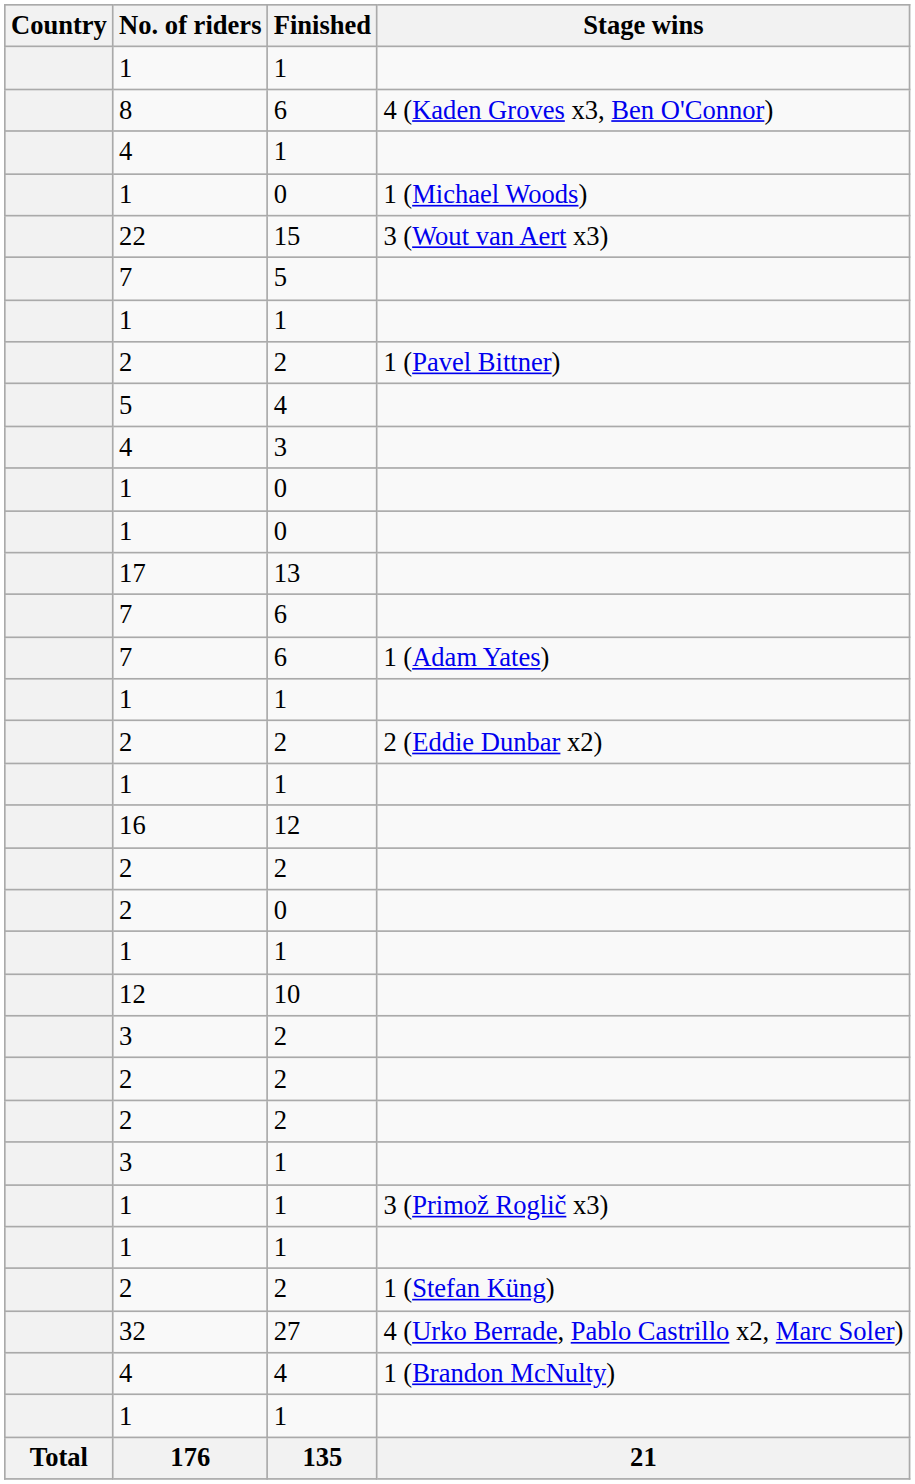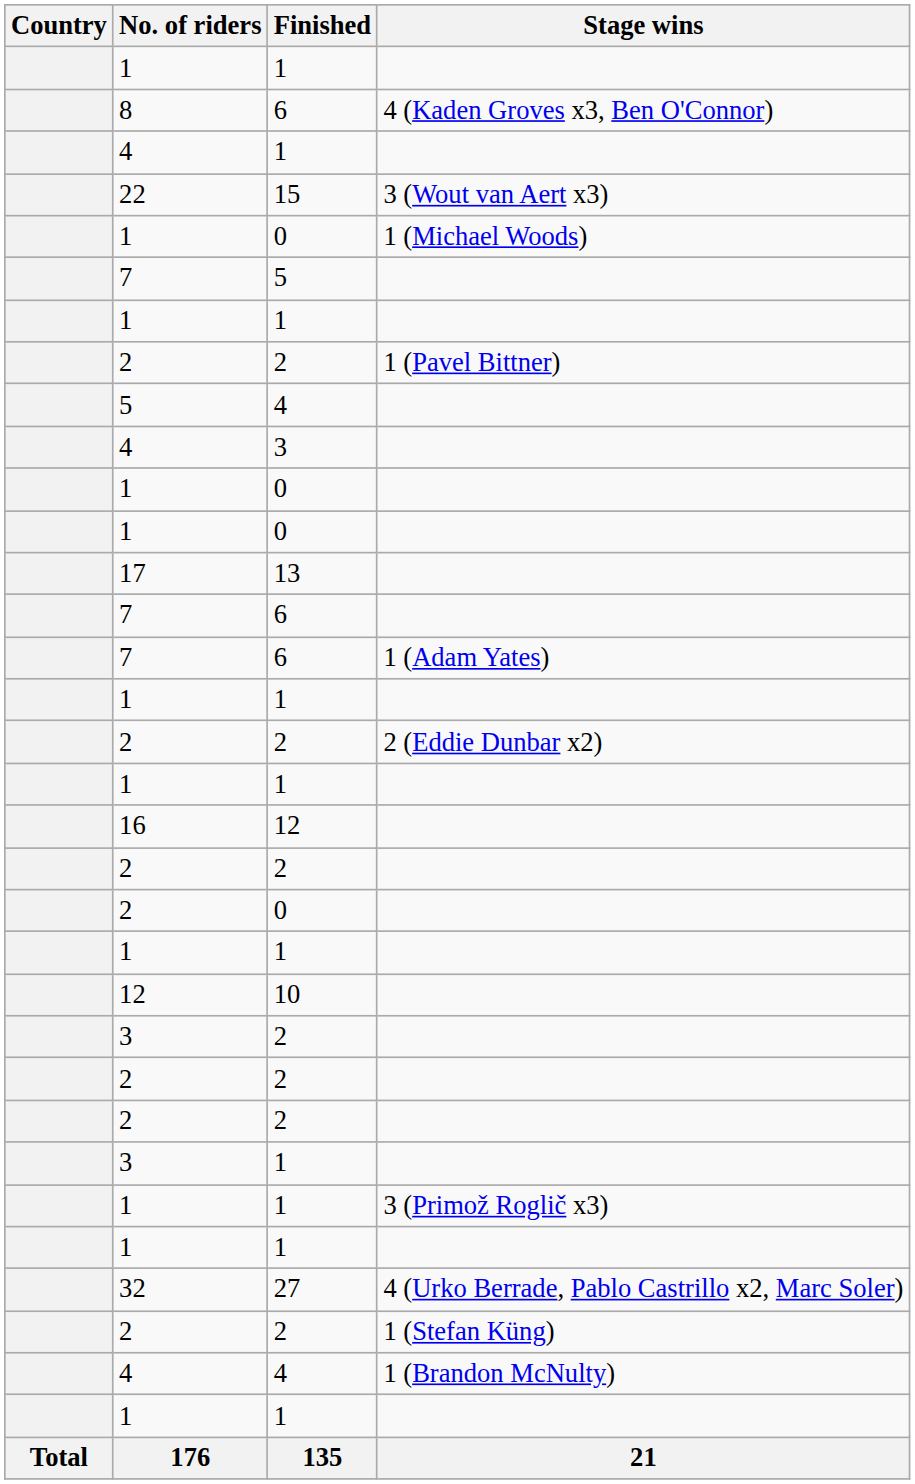 <table class="wikitable sortable plainrowheaders">
 <tr>
 <th scope="col">Country</th>
 <th scope="col">No. of riders</th>
 <th scope="col">Finished</th>
 <th scope="col">Stage wins</th>
 </tr>
 <tr>
 <th scope="row"></th>
 <td>1</td>
 <td>1</td>
 <td></td>
 </tr>
 <tr>
 <th scope="row"></th>
 <td>8</td>
 <td>6</td>
 <td>4 (<a href='#'>Kaden Groves</a> x3, <a href='#'>Ben O'Connor</a>)</td>
 </tr>
 <tr>
 <th scope="row"></th>
 <td>4</td>
 <td>1</td>
 <td></td>
 </tr>
 <tr>
 <th scope="row"></th>
+<td>22</td>
+<td>15</td>
+<td>3 (<a href='#'>Wout van Aert</a> x3)</td>
+</tr>
+<tr>
+<th scope="row"></th>
 <td>1</td>
 <td>0</td>
 <td>1 (<a href='#'>Michael Woods</a>)</td>
-</tr>
-<tr>
-<th scope="row"></th>
-<td>22</td>
-<td>15</td>
-<td>3 (<a href='#'>Wout van Aert</a> x3)</td>
 </tr>
 <tr>
 <th scope="row"></th>
 <td>7</td>
 <td>5</td>
 <td></td>
 </tr>
 <tr>
 <th scope="row"></th>
 <td>1</td>
 <td>1</td>
 <td></td>
 </tr>
 <tr>
 <th scope="row"></th>
 <td>2</td>
 <td>2</td>
 <td>1 (<a href='#'>Pavel Bittner</a>)</td>
 </tr>
 <tr>
 <th scope="row"></th>
 <td>5</td>
 <td>4</td>
 <td></td>
 </tr>
 <tr>
 <th scope="row"></th>
 <td>4</td>
 <td>3</td>
 <td></td>
 </tr>
 <tr>
 <th scope="row"></th>
 <td>1</td>
 <td>0</td>
 <td></td>
 </tr>
 <tr>
 <th scope="row"></th>
 <td>1</td>
 <td>0</td>
 <td></td>
 </tr>
 <tr>
 <th scope="row"></th>
 <td>17</td>
 <td>13</td>
 <td></td>
 </tr>
 <tr>
 <th scope="row"></th>
 <td>7</td>
 <td>6</td>
 <td></td>
 </tr>
 <tr>
 <th scope="row"></th>
 <td>7</td>
 <td>6</td>
 <td>1 (<a href='#'>Adam Yates</a>)</td>
 </tr>
 <tr>
 <th scope="row"></th>
 <td>1</td>
 <td>1</td>
 <td></td>
 </tr>
 <tr>
 <th scope="row"></th>
 <td>2</td>
 <td>2</td>
 <td>2 (<a href='#'>Eddie Dunbar</a> x2)</td>
 </tr>
 <tr>
 <th scope="row"></th>
 <td>1</td>
 <td>1</td>
 <td></td>
 </tr>
 <tr>
 <th scope="row"></th>
 <td>16</td>
 <td>12</td>
 <td></td>
 </tr>
 <tr>
 <th scope="row"></th>
 <td>2</td>
 <td>2</td>
 <td></td>
 </tr>
 <tr>
 <th scope="row"></th>
 <td>2</td>
 <td>0</td>
 <td></td>
 </tr>
 <tr>
 <th scope="row"></th>
 <td>1</td>
 <td>1</td>
 <td></td>
 </tr>
 <tr>
 <th scope="row"></th>
 <td>12</td>
 <td>10</td>
 <td></td>
 </tr>
 <tr>
 <th scope="row"></th>
 <td>3</td>
 <td>2</td>
 <td></td>
 </tr>
 <tr>
 <th scope="row"></th>
 <td>2</td>
 <td>2</td>
 <td></td>
 </tr>
 <tr>
 <th scope="row"></th>
 <td>2</td>
 <td>2</td>
 <td></td>
 </tr>
 <tr>
 <th scope="row"></th>
 <td>3</td>
 <td>1</td>
 <td></td>
 </tr>
 <tr>
 <th scope="row"></th>
 <td>1</td>
 <td>1</td>
 <td>3 (<a href='#'>Primož Roglič</a> x3)</td>
 </tr>
 <tr>
 <th scope="row"></th>
 <td>1</td>
 <td>1</td>
 <td></td>
 </tr>
 <tr>
 <th scope="row"></th>
+<td>32</td>
+<td>27</td>
+<td>4 (<a href='#'>Urko Berrade</a>, <a href='#'>Pablo Castrillo</a> x2, <a href='#'>Marc Soler</a>)</td>
+</tr>
+<tr>
+<th scope="row"></th>
 <td>2</td>
 <td>2</td>
 <td>1 (<a href='#'>Stefan Küng</a>)</td>
-</tr>
-<tr>
-<th scope="row"></th>
-<td>32</td>
-<td>27</td>
-<td>4 (<a href='#'>Urko Berrade</a>, <a href='#'>Pablo Castrillo</a> x2, <a href='#'>Marc Soler</a>)</td>
 </tr>
 <tr>
 <th scope="row"></th>
 <td>4</td>
 <td>4</td>
 <td>1 (<a href='#'>Brandon McNulty</a>)</td>
 </tr>
 <tr>
 <th scope="row"></th>
 <td>1</td>
 <td>1</td>
 <td></td>
 </tr>
 <tr>
 <th scope="row">Total</th>
 <th>176</th>
 <th>135</th>
 <th>21</th>
 </tr>
 </table>
